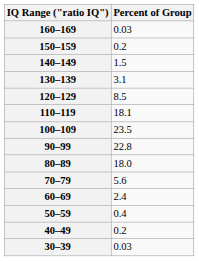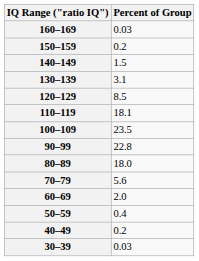 <table class="wikitable">
 <tr>
 <th>IQ Range ("ratio IQ")</th>
 <th>Percent of Group</th>
 </tr>
 <tr>
 <th>160–169</th>
 <td>0.03</td>
 </tr>
 <tr>
 <th>150–159</th>
 <td>0.2</td>
 </tr>
 <tr>
 <th>140–149</th>
 <td>1.5</td>
 </tr>
 <tr>
 <th>130–139</th>
 <td>3.1</td>
 </tr>
 <tr>
 <th>120–129</th>
 <td>8.5</td>
 </tr>
 <tr>
 <th>110–119</th>
 <td>18.1</td>
 </tr>
 <tr>
 <th>100–109</th>
 <td>23.5</td>
 </tr>
 <tr>
 <th>90–99</th>
 <td>22.8</td>
 </tr>
 <tr>
 <th>80–89</th>
 <td>18.0</td>
 </tr>
 <tr>
 <th>70–79</th>
 <td>5.6</td>
 </tr>
 <tr>
 <th>60–69</th>
-<td>2.4</td>
+<td>2.0</td>
 </tr>
 <tr>
 <th>50–59</th>
 <td>0.4</td>
 </tr>
 <tr>
 <th>40–49</th>
 <td>0.2</td>
 </tr>
 <tr>
 <th>30–39</th>
 <td>0.03</td>
 </tr>
 </table>
